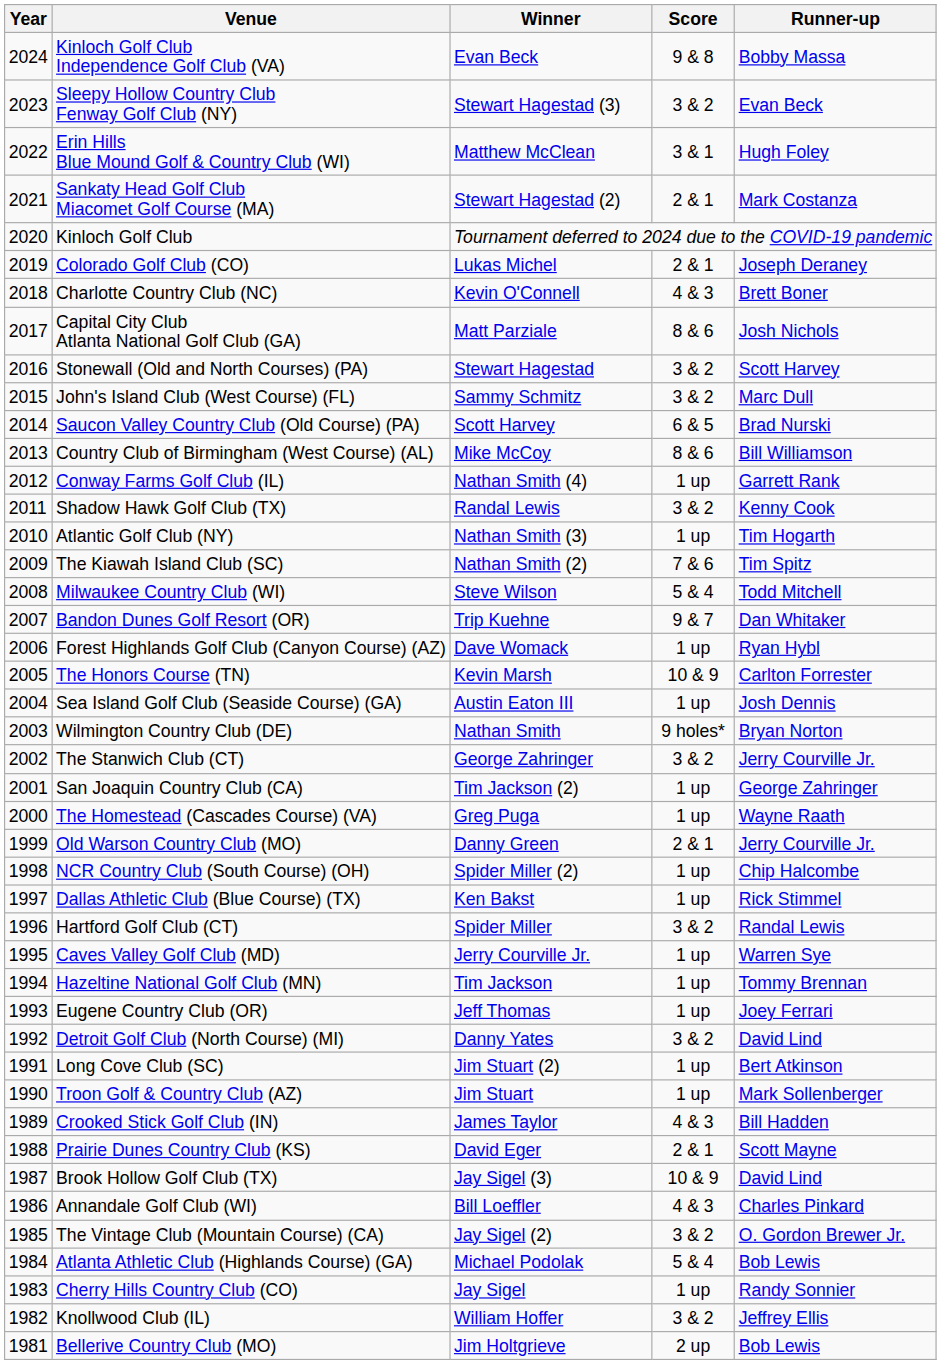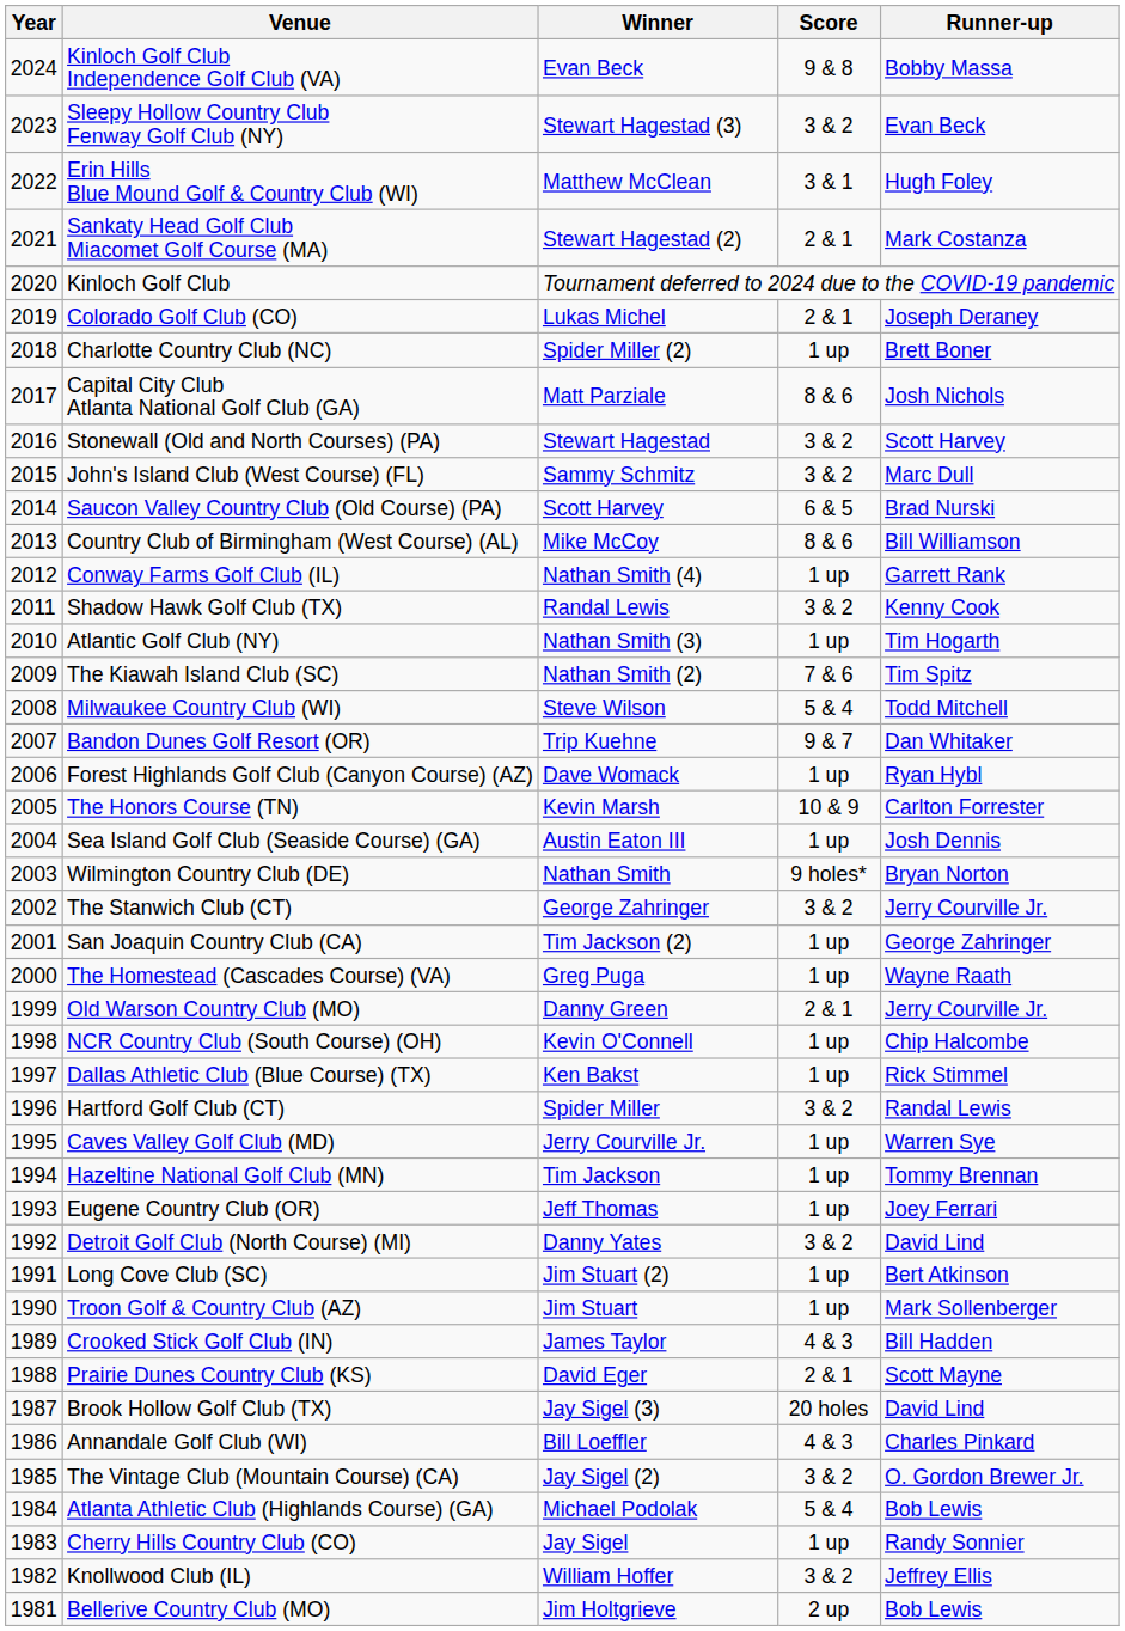 <table class="wikitable" style="font-size:95%;">
 <tr>
 <th>Year</th>
 <th>Venue</th>
 <th>Winner</th>
 <th>Score</th>
 <th>Runner-up</th>
 </tr>
 <tr>
 <td>2024</td>
 <td><a href='#'>Kinloch Golf Club</a><br><a href='#'>Independence Golf Club</a> (VA)</td>
 <td> <a href='#'>Evan Beck</a></td>
 <td align=center>9 & 8</td>
 <td> <a href='#'>Bobby Massa</a></td>
 </tr>
 <tr>
 <td>2023</td>
 <td><a href='#'>Sleepy Hollow Country Club</a><br><a href='#'>Fenway Golf Club</a> (NY)</td>
 <td> <a href='#'>Stewart Hagestad</a> (3)</td>
 <td align=center>3 & 2</td>
 <td> <a href='#'>Evan Beck</a></td>
 </tr>
 <tr>
 <td>2022</td>
 <td><a href='#'>Erin Hills</a><br><a href='#'>Blue Mound Golf & Country Club</a> (WI)</td>
 <td> <a href='#'>Matthew McClean</a></td>
 <td align=center>3 & 1</td>
 <td> <a href='#'>Hugh Foley</a></td>
 </tr>
 <tr>
 <td>2021</td>
 <td><a href='#'>Sankaty Head Golf Club</a><br><a href='#'>Miacomet Golf Course</a> (MA)</td>
 <td> <a href='#'>Stewart Hagestad</a> (2)</td>
 <td align=center>2 & 1</td>
 <td> <a href='#'>Mark Costanza</a></td>
 </tr>
 <tr>
 <td>2020</td>
 <td>Kinloch Golf Club</td>
 <td colspan=4><em>Tournament deferred to 2024 due to the <a href='#'>COVID-19 pandemic</a></em></td>
 </tr>
 <tr>
 <td>2019</td>
 <td><a href='#'>Colorado Golf Club</a> (CO)</td>
 <td> <a href='#'>Lukas Michel</a></td>
 <td align=center>2 & 1</td>
 <td> <a href='#'>Joseph Deraney</a></td>
 </tr>
 <tr>
 <td>2018</td>
 <td>Charlotte Country Club (NC)</td>
-<td> <a href='#'>Kevin O'Connell</a></td>
-<td align=center>4 & 3</td>
+<td> <a href='#'>Spider Miller</a> (2)</td>
+<td align=center>1 up</td>
 <td> <a href='#'>Brett Boner</a></td>
 </tr>
 <tr>
 <td>2017</td>
 <td>Capital City Club<br>Atlanta National Golf Club (GA)</td>
 <td> <a href='#'>Matt Parziale</a></td>
 <td align=center>8 & 6</td>
 <td> <a href='#'>Josh Nichols</a></td>
 </tr>
 <tr>
 <td>2016</td>
 <td>Stonewall (Old and North Courses) (PA)</td>
 <td> <a href='#'>Stewart Hagestad</a></td>
 <td align=center>3 & 2</td>
 <td> <a href='#'>Scott Harvey</a></td>
 </tr>
 <tr>
 <td>2015</td>
 <td>John's Island Club (West Course) (FL)</td>
 <td> <a href='#'>Sammy Schmitz</a></td>
 <td align=center>3 & 2</td>
 <td> <a href='#'>Marc Dull</a></td>
 </tr>
 <tr>
 <td>2014</td>
 <td><a href='#'>Saucon Valley Country Club</a> (Old Course) (PA)</td>
 <td> <a href='#'>Scott Harvey</a></td>
 <td align=center>6 & 5</td>
 <td> <a href='#'>Brad Nurski</a></td>
 </tr>
 <tr>
 <td>2013</td>
 <td>Country Club of Birmingham (West Course) (AL)</td>
 <td> <a href='#'>Mike McCoy</a></td>
 <td align=center>8 & 6</td>
 <td> <a href='#'>Bill Williamson</a></td>
 </tr>
 <tr>
 <td>2012</td>
 <td><a href='#'>Conway Farms Golf Club</a> (IL)</td>
 <td> <a href='#'>Nathan Smith</a> (4)</td>
 <td align=center>1 up</td>
 <td> <a href='#'>Garrett Rank</a></td>
 </tr>
 <tr>
 <td>2011</td>
 <td>Shadow Hawk Golf Club (TX)</td>
 <td> <a href='#'>Randal Lewis</a></td>
 <td align=center>3 & 2</td>
 <td> <a href='#'>Kenny Cook</a></td>
 </tr>
 <tr>
 <td>2010</td>
 <td>Atlantic Golf Club (NY)</td>
 <td> <a href='#'>Nathan Smith</a> (3)</td>
 <td align=center>1 up</td>
 <td> <a href='#'>Tim Hogarth</a></td>
 </tr>
 <tr>
 <td>2009</td>
 <td>The Kiawah Island Club (SC)</td>
 <td> <a href='#'>Nathan Smith</a> (2)</td>
 <td align=center>7 & 6</td>
 <td> <a href='#'>Tim Spitz</a></td>
 </tr>
 <tr>
 <td>2008</td>
 <td><a href='#'>Milwaukee Country Club</a> (WI)</td>
 <td> <a href='#'>Steve Wilson</a></td>
 <td align=center>5 & 4</td>
 <td> <a href='#'>Todd Mitchell</a></td>
 </tr>
 <tr>
 <td>2007</td>
 <td><a href='#'>Bandon Dunes Golf Resort</a> (OR)</td>
 <td> <a href='#'>Trip Kuehne</a></td>
 <td align=center>9 & 7</td>
 <td> <a href='#'>Dan Whitaker</a></td>
 </tr>
 <tr>
 <td>2006</td>
 <td>Forest Highlands Golf Club (Canyon Course) (AZ)</td>
 <td> <a href='#'>Dave Womack</a></td>
 <td align=center>1 up</td>
 <td> <a href='#'>Ryan Hybl</a></td>
 </tr>
 <tr>
 <td>2005</td>
 <td><a href='#'>The Honors Course</a> (TN)</td>
 <td> <a href='#'>Kevin Marsh</a></td>
 <td align=center>10 & 9</td>
 <td> <a href='#'>Carlton Forrester</a></td>
 </tr>
 <tr>
 <td>2004</td>
 <td>Sea Island Golf Club (Seaside Course) (GA)</td>
 <td> <a href='#'>Austin Eaton III</a></td>
 <td align=center>1 up</td>
 <td> <a href='#'>Josh Dennis</a></td>
 </tr>
 <tr>
 <td>2003</td>
 <td>Wilmington Country Club (DE)</td>
 <td> <a href='#'>Nathan Smith</a></td>
 <td align=center>9 holes*</td>
 <td> <a href='#'>Bryan Norton</a></td>
 </tr>
 <tr>
 <td>2002</td>
 <td>The Stanwich Club (CT)</td>
 <td> <a href='#'>George Zahringer</a></td>
 <td align=center>3 & 2</td>
 <td> <a href='#'>Jerry Courville Jr.</a></td>
 </tr>
 <tr>
 <td>2001</td>
 <td>San Joaquin Country Club (CA)</td>
 <td> <a href='#'>Tim Jackson</a> (2)</td>
 <td align=center>1 up</td>
 <td> <a href='#'>George Zahringer</a></td>
 </tr>
 <tr>
 <td>2000</td>
 <td><a href='#'>The Homestead</a> (Cascades Course) (VA)</td>
 <td> <a href='#'>Greg Puga</a></td>
 <td align=center>1 up</td>
 <td> <a href='#'>Wayne Raath</a></td>
 </tr>
 <tr>
 <td>1999</td>
 <td><a href='#'>Old Warson Country Club</a> (MO)</td>
 <td> <a href='#'>Danny Green</a></td>
 <td align=center>2 & 1</td>
 <td> <a href='#'>Jerry Courville Jr.</a></td>
 </tr>
 <tr>
 <td>1998</td>
 <td><a href='#'>NCR Country Club</a> (South Course) (OH)</td>
-<td> <a href='#'>Spider Miller</a> (2)</td>
+<td> <a href='#'>Kevin O'Connell</a></td>
 <td align=center>1 up</td>
 <td> <a href='#'>Chip Halcombe</a></td>
 </tr>
 <tr>
 <td>1997</td>
 <td><a href='#'>Dallas Athletic Club</a> (Blue Course) (TX)</td>
 <td> <a href='#'>Ken Bakst</a></td>
 <td align=center>1 up</td>
 <td> <a href='#'>Rick Stimmel</a></td>
 </tr>
 <tr>
 <td>1996</td>
 <td>Hartford Golf Club (CT)</td>
 <td> <a href='#'>Spider Miller</a></td>
 <td align=center>3 & 2</td>
 <td> <a href='#'>Randal Lewis</a></td>
 </tr>
 <tr>
 <td>1995</td>
 <td><a href='#'>Caves Valley Golf Club</a> (MD)</td>
 <td> <a href='#'>Jerry Courville Jr.</a></td>
 <td align=center>1 up</td>
 <td> <a href='#'>Warren Sye</a></td>
 </tr>
 <tr>
 <td>1994</td>
 <td><a href='#'>Hazeltine National Golf Club</a> (MN)</td>
 <td> <a href='#'>Tim Jackson</a></td>
 <td align=center>1 up</td>
 <td> <a href='#'>Tommy Brennan</a></td>
 </tr>
 <tr>
 <td>1993</td>
 <td>Eugene Country Club (OR)</td>
 <td> <a href='#'>Jeff Thomas</a></td>
 <td align=center>1 up</td>
 <td> <a href='#'>Joey Ferrari</a></td>
 </tr>
 <tr>
 <td>1992</td>
 <td><a href='#'>Detroit Golf Club</a> (North Course) (MI)</td>
 <td> <a href='#'>Danny Yates</a></td>
 <td align=center>3 & 2</td>
 <td> <a href='#'>David Lind</a></td>
 </tr>
 <tr>
 <td>1991</td>
 <td>Long Cove Club (SC)</td>
 <td> <a href='#'>Jim Stuart</a> (2)</td>
 <td align=center>1 up</td>
 <td> <a href='#'>Bert Atkinson</a></td>
 </tr>
 <tr>
 <td>1990</td>
 <td><a href='#'>Troon Golf & Country Club</a> (AZ)</td>
 <td> <a href='#'>Jim Stuart</a></td>
 <td align=center>1 up</td>
 <td> <a href='#'>Mark Sollenberger</a></td>
 </tr>
 <tr>
 <td>1989</td>
 <td><a href='#'>Crooked Stick Golf Club</a> (IN)</td>
 <td> <a href='#'>James Taylor</a></td>
 <td align=center>4 & 3</td>
 <td> <a href='#'>Bill Hadden</a></td>
 </tr>
 <tr>
 <td>1988</td>
 <td><a href='#'>Prairie Dunes Country Club</a> (KS)</td>
 <td> <a href='#'>David Eger</a></td>
 <td align=center>2 & 1</td>
 <td> <a href='#'>Scott Mayne</a></td>
 </tr>
 <tr>
 <td>1987</td>
 <td>Brook Hollow Golf Club (TX)</td>
 <td> <a href='#'>Jay Sigel</a> (3)</td>
-<td align=center>10 & 9</td>
+<td align=center>20 holes</td>
 <td> <a href='#'>David Lind</a></td>
 </tr>
 <tr>
 <td>1986</td>
 <td>Annandale Golf Club (WI)</td>
 <td> <a href='#'>Bill Loeffler</a></td>
 <td align=center>4 & 3</td>
 <td> <a href='#'>Charles Pinkard</a></td>
 </tr>
 <tr>
 <td>1985</td>
 <td>The Vintage Club (Mountain Course) (CA)</td>
 <td> <a href='#'>Jay Sigel</a> (2)</td>
 <td align=center>3 & 2</td>
 <td> <a href='#'>O. Gordon Brewer Jr.</a></td>
 </tr>
 <tr>
 <td>1984</td>
 <td><a href='#'>Atlanta Athletic Club</a> (Highlands Course) (GA)</td>
 <td> <a href='#'>Michael Podolak</a></td>
 <td align=center>5 & 4</td>
 <td> <a href='#'>Bob Lewis</a></td>
 </tr>
 <tr>
 <td>1983</td>
 <td><a href='#'>Cherry Hills Country Club</a> (CO)</td>
 <td> <a href='#'>Jay Sigel</a></td>
 <td align=center>1 up</td>
 <td> <a href='#'>Randy Sonnier</a></td>
 </tr>
 <tr>
 <td>1982</td>
 <td>Knollwood Club (IL)</td>
 <td> <a href='#'>William Hoffer</a></td>
 <td align=center>3 & 2</td>
 <td> <a href='#'>Jeffrey Ellis</a></td>
 </tr>
 <tr>
 <td>1981</td>
 <td><a href='#'>Bellerive Country Club</a> (MO)</td>
 <td> <a href='#'>Jim Holtgrieve</a></td>
 <td align=center>2 up</td>
 <td> <a href='#'>Bob Lewis</a></td>
 </tr>
 </table>
